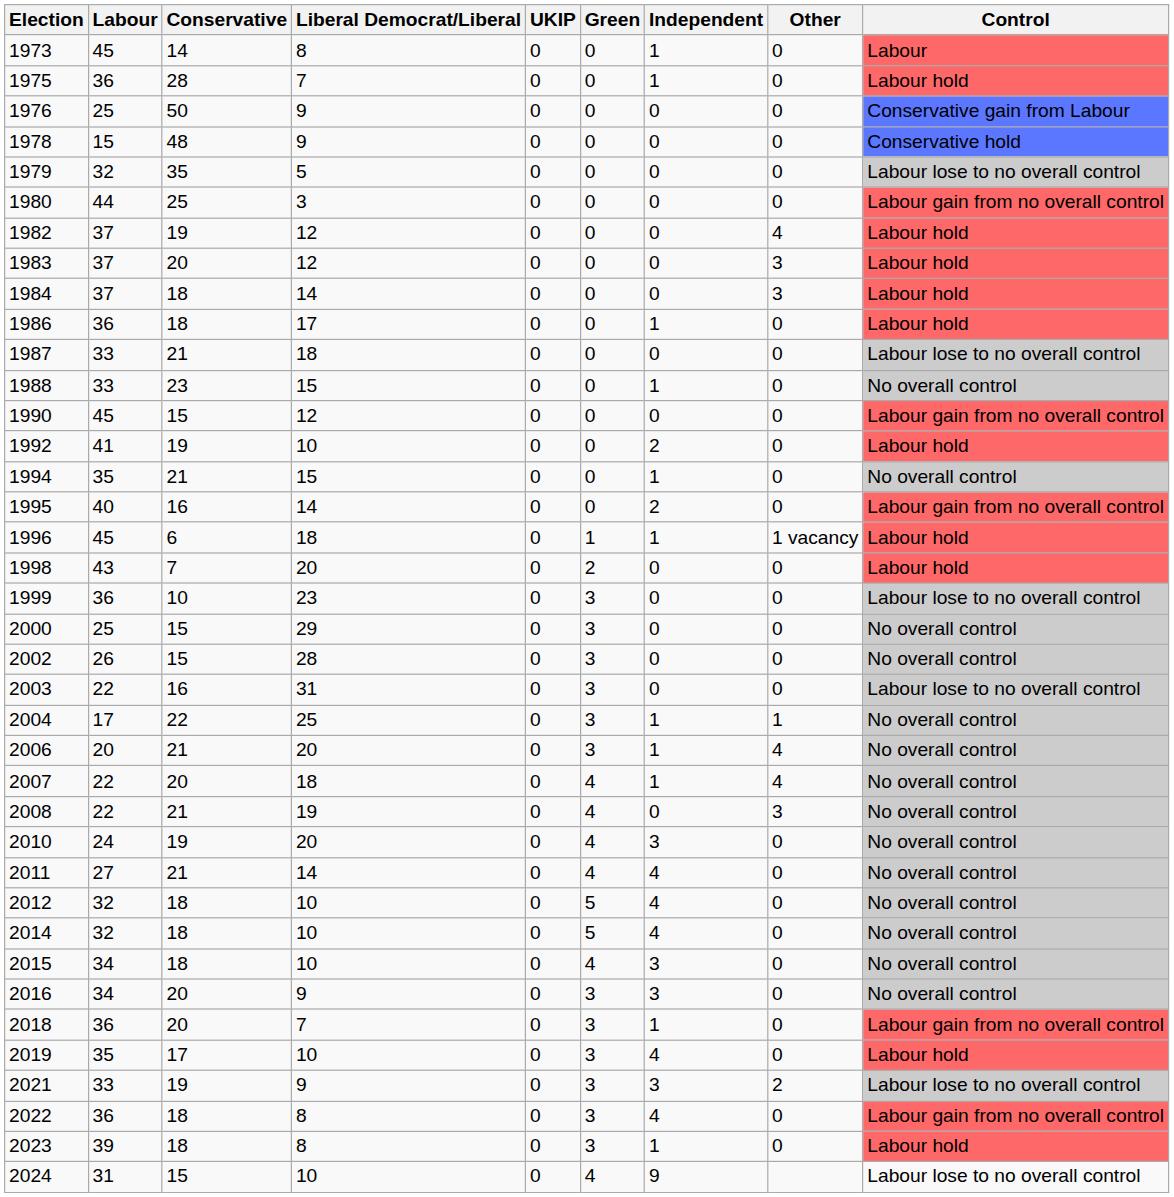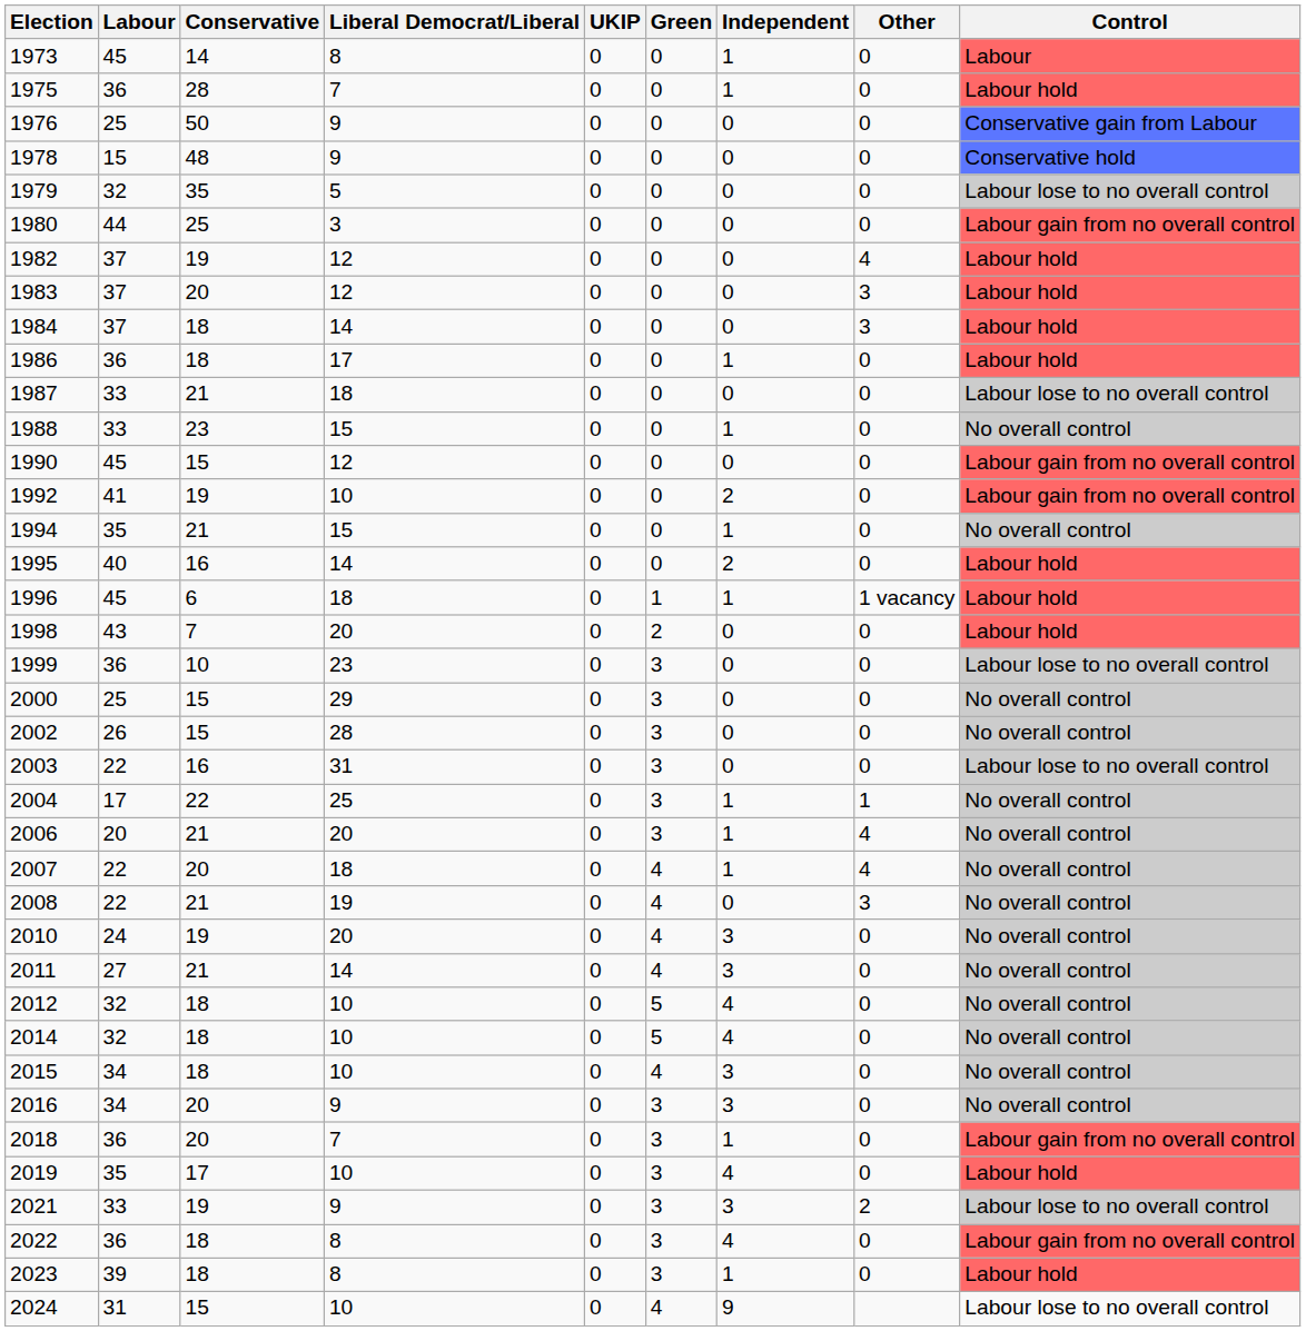 <table class="wikitable">
 <tr border=1 cellspacing=0 cellpadding=5>
 <th>Election</th>
 <th>Labour</th>
 <th>Conservative</th>
 <th>Liberal Democrat/Liberal</th>
 <th>UKIP</th>
 <th>Green</th>
 <th>Independent</th>
 <th>Other</th>
 <th>Control</th>
 </tr>
 <tr>
 <td>1973</td>
 <td>45</td>
 <td>14</td>
 <td>8</td>
 <td>0</td>
 <td>0</td>
 <td>1</td>
 <td>0</td>
 <td bgcolor=FF6868>Labour</td>
 </tr>
 <tr>
 <td>1975</td>
 <td>36</td>
 <td>28</td>
 <td>7</td>
 <td>0</td>
 <td>0</td>
 <td>1</td>
 <td>0</td>
 <td bgcolor=FF6868>Labour hold</td>
 </tr>
 <tr>
 <td>1976</td>
 <td>25</td>
 <td>50</td>
 <td>9</td>
 <td>0</td>
 <td>0</td>
 <td>0</td>
 <td>0</td>
 <td bgcolor=5B76FF>Conservative gain from Labour</td>
 </tr>
 <tr>
 <td>1978</td>
 <td>15</td>
 <td>48</td>
 <td>9</td>
 <td>0</td>
 <td>0</td>
 <td>0</td>
 <td>0</td>
 <td bgcolor=5B76FF>Conservative hold</td>
 </tr>
 <tr>
 <td>1979</td>
 <td>32</td>
 <td>35</td>
 <td>5</td>
 <td>0</td>
 <td>0</td>
 <td>0</td>
 <td>0</td>
 <td style="background:#ccc;">Labour lose to no overall control</td>
 </tr>
 <tr>
 <td>1980</td>
 <td>44</td>
 <td>25</td>
 <td>3</td>
 <td>0</td>
 <td>0</td>
 <td>0</td>
 <td>0</td>
 <td bgcolor=FF6868>Labour gain from no overall control</td>
 </tr>
 <tr>
 <td>1982</td>
 <td>37</td>
 <td>19</td>
 <td>12</td>
 <td>0</td>
 <td>0</td>
 <td>0</td>
 <td>4</td>
 <td bgcolor=FF6868>Labour hold</td>
 </tr>
 <tr>
 <td>1983</td>
 <td>37</td>
 <td>20</td>
 <td>12</td>
 <td>0</td>
 <td>0</td>
 <td>0</td>
 <td>3</td>
 <td bgcolor=FF6868>Labour hold</td>
 </tr>
 <tr>
 <td>1984</td>
 <td>37</td>
 <td>18</td>
 <td>14</td>
 <td>0</td>
 <td>0</td>
 <td>0</td>
 <td>3</td>
 <td bgcolor=FF6868>Labour hold</td>
 </tr>
 <tr>
 <td>1986</td>
 <td>36</td>
 <td>18</td>
 <td>17</td>
 <td>0</td>
 <td>0</td>
 <td>1</td>
 <td>0</td>
 <td bgcolor=FF6868>Labour hold</td>
 </tr>
 <tr>
 <td>1987</td>
 <td>33</td>
 <td>21</td>
 <td>18</td>
 <td>0</td>
 <td>0</td>
 <td>0</td>
 <td>0</td>
 <td style="background:#ccc;">Labour lose to no overall control</td>
 </tr>
 <tr>
 <td>1988</td>
 <td>33</td>
 <td>23</td>
 <td>15</td>
 <td>0</td>
 <td>0</td>
 <td>1</td>
 <td>0</td>
 <td style="background:#ccc;">No overall control</td>
 </tr>
 <tr>
 <td>1990</td>
 <td>45</td>
 <td>15</td>
 <td>12</td>
 <td>0</td>
 <td>0</td>
 <td>0</td>
 <td>0</td>
 <td bgcolor=FF6868>Labour gain from no overall control</td>
 </tr>
 <tr>
 <td>1992</td>
 <td>41</td>
 <td>19</td>
 <td>10</td>
 <td>0</td>
 <td>0</td>
 <td>2</td>
 <td>0</td>
-<td bgcolor=FF6868>Labour hold</td>
+<td bgcolor=FF6868>Labour gain from no overall control</td>
 </tr>
 <tr>
 <td>1994</td>
 <td>35</td>
 <td>21</td>
 <td>15</td>
 <td>0</td>
 <td>0</td>
 <td>1</td>
 <td>0</td>
 <td style="background:#ccc;">No overall control</td>
 </tr>
 <tr>
 <td>1995</td>
 <td>40</td>
 <td>16</td>
 <td>14</td>
 <td>0</td>
 <td>0</td>
 <td>2</td>
 <td>0</td>
-<td bgcolor=FF6868>Labour gain from no overall control</td>
+<td bgcolor=FF6868>Labour hold</td>
 </tr>
 <tr>
 <td>1996</td>
 <td>45</td>
 <td>6</td>
 <td>18</td>
 <td>0</td>
 <td>1</td>
 <td>1</td>
 <td>1 vacancy</td>
 <td bgcolor=FF6868>Labour hold</td>
 </tr>
 <tr>
 <td>1998</td>
 <td>43</td>
 <td>7</td>
 <td>20</td>
 <td>0</td>
 <td>2</td>
 <td>0</td>
 <td>0</td>
 <td bgcolor=FF6868>Labour hold</td>
 </tr>
 <tr>
 <td>1999</td>
 <td>36</td>
 <td>10</td>
 <td>23</td>
 <td>0</td>
 <td>3</td>
 <td>0</td>
 <td>0</td>
 <td style="background:#ccc;">Labour lose to no overall control</td>
 </tr>
 <tr>
 <td>2000</td>
 <td>25</td>
 <td>15</td>
 <td>29</td>
 <td>0</td>
 <td>3</td>
 <td>0</td>
 <td>0</td>
 <td style="background:#ccc;">No overall control</td>
 </tr>
 <tr>
 <td>2002</td>
 <td>26</td>
 <td>15</td>
 <td>28</td>
 <td>0</td>
 <td>3</td>
 <td>0</td>
 <td>0</td>
 <td style="background:#ccc;">No overall control</td>
 </tr>
 <tr>
 <td>2003</td>
 <td>22</td>
 <td>16</td>
 <td>31</td>
 <td>0</td>
 <td>3</td>
 <td>0</td>
 <td>0</td>
 <td style="background:#ccc;">Labour lose to no overall control</td>
 </tr>
 <tr>
 <td>2004</td>
 <td>17</td>
 <td>22</td>
 <td>25</td>
 <td>0</td>
 <td>3</td>
 <td>1</td>
 <td>1</td>
 <td style="background:#ccc;">No overall control</td>
 </tr>
 <tr>
 <td>2006</td>
 <td>20</td>
 <td>21</td>
 <td>20</td>
 <td>0</td>
 <td>3</td>
 <td>1</td>
 <td>4</td>
 <td style="background:#ccc;">No overall control</td>
 </tr>
 <tr>
 <td>2007</td>
 <td>22</td>
 <td>20</td>
 <td>18</td>
 <td>0</td>
 <td>4</td>
 <td>1</td>
 <td>4</td>
 <td style="background:#ccc;">No overall control</td>
 </tr>
 <tr>
 <td>2008</td>
 <td>22</td>
 <td>21</td>
 <td>19</td>
 <td>0</td>
 <td>4</td>
 <td>0</td>
 <td>3</td>
 <td style="background:#ccc;">No overall control</td>
 </tr>
 <tr>
 <td>2010</td>
 <td>24</td>
 <td>19</td>
 <td>20</td>
 <td>0</td>
 <td>4</td>
 <td>3</td>
 <td>0</td>
 <td style="background:#ccc;">No overall control</td>
 </tr>
 <tr>
 <td>2011</td>
 <td>27</td>
 <td>21</td>
 <td>14</td>
 <td>0</td>
 <td>4</td>
-<td>4</td>
+<td>3</td>
 <td>0</td>
 <td style="background:#ccc;">No overall control</td>
 </tr>
 <tr>
 <td>2012</td>
 <td>32</td>
 <td>18</td>
 <td>10</td>
 <td>0</td>
 <td>5</td>
 <td>4</td>
 <td>0</td>
 <td style="background:#ccc;">No overall control</td>
 </tr>
 <tr>
 <td>2014</td>
 <td>32</td>
 <td>18</td>
 <td>10</td>
 <td>0</td>
 <td>5</td>
 <td>4</td>
 <td>0</td>
 <td style="background:#ccc;">No overall control</td>
 </tr>
 <tr>
 <td>2015</td>
 <td>34</td>
 <td>18</td>
 <td>10</td>
 <td>0</td>
 <td>4</td>
 <td>3</td>
 <td>0</td>
 <td style="background:#ccc;">No overall control</td>
 </tr>
 <tr>
 <td>2016</td>
 <td>34</td>
 <td>20</td>
 <td>9</td>
 <td>0</td>
 <td>3</td>
 <td>3</td>
 <td>0</td>
 <td style="background:#ccc;">No overall control</td>
 </tr>
 <tr>
 <td>2018</td>
 <td>36</td>
 <td>20</td>
 <td>7</td>
 <td>0</td>
 <td>3</td>
 <td>1</td>
 <td>0</td>
 <td style="background:#FF6868;">Labour gain from no overall control</td>
 </tr>
 <tr>
 <td>2019</td>
 <td>35</td>
 <td>17</td>
 <td>10</td>
 <td>0</td>
 <td>3</td>
 <td>4</td>
 <td>0</td>
 <td bgcolor=FF6868>Labour hold</td>
 </tr>
 <tr>
 <td>2021</td>
 <td>33</td>
 <td>19</td>
 <td>9</td>
 <td>0</td>
 <td>3</td>
 <td>3</td>
 <td>2</td>
 <td style="background:#ccc;">Labour lose to no overall control</td>
 </tr>
 <tr>
 <td>2022</td>
 <td>36</td>
 <td>18</td>
 <td>8</td>
 <td>0</td>
 <td>3</td>
 <td>4</td>
 <td>0</td>
 <td style="background:#FF6868;">Labour gain from no overall control</td>
 </tr>
 <tr>
 <td>2023</td>
 <td>39</td>
 <td>18</td>
 <td>8</td>
 <td>0</td>
 <td>3</td>
 <td>1</td>
 <td>0</td>
 <td bgcolor=FF6868>Labour hold</td>
 </tr>
 <tr>
 <td>2024</td>
 <td>31</td>
 <td>15</td>
 <td>10</td>
 <td>0</td>
 <td>4</td>
 <td>9</td>
 <td></td>
 <td>Labour lose to no overall control</td>
 </tr>
 </table>
